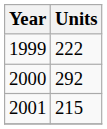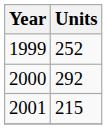 <table class="wikitable">
 <tr>
 <th>Year</th>
 <th>Units</th>
 </tr>
 <tr>
 <td>1999</td>
-<td>222</td>
+<td>252</td>
 </tr>
 <tr>
 <td>2000</td>
 <td>292</td>
 </tr>
 <tr>
 <td>2001</td>
 <td>215</td>
 </tr>
 <tr>
 </tr>
 </table>
